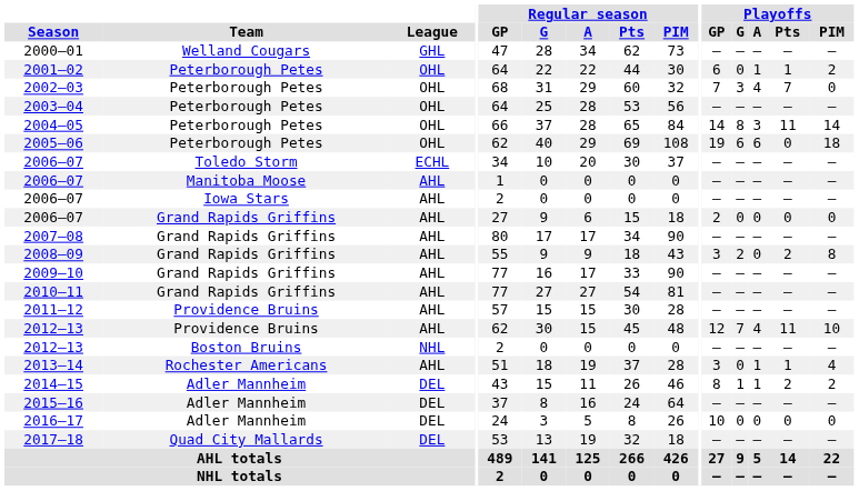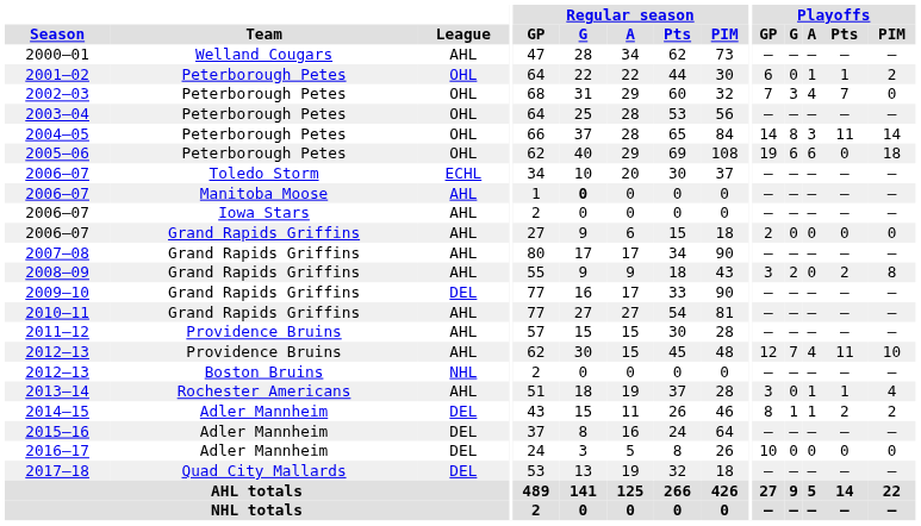 <table border="0" cellpadding="1" cellspacing="0" style="text-align:center; width:60em">
 <tr bgcolor="#e0e0e0">
 <th colspan="3" bgcolor="#ffffff"></th>
 <th rowspan="99" bgcolor="#ffffff"></th>
 <th colspan="5"><a href='#'>Regular season</a></th>
 <th rowspan="99" bgcolor="#ffffff"></th>
 <th colspan="5"><a href='#'>Playoffs</a></th>
 </tr>
 <tr bgcolor="#e0e0e0">
 <th><a href='#'>Season</a></th>
 <th>Team</th>
 <th>League</th>
 <th>GP</th>
 <th><a href='#'>G</a></th>
 <th><a href='#'>A</a></th>
 <th><a href='#'>Pts</a></th>
 <th><a href='#'>PIM</a></th>
 <th>GP</th>
 <th>G</th>
 <th>A</th>
 <th>Pts</th>
 <th>PIM</th>
 </tr>
 <tr>
 <td>2000–01</td>
 <td><a href='#'>Welland Cougars</a></td>
-<td><a href='#'>GHL</a></td>
+<td>AHL</td>
 <td>47</td>
 <td>28</td>
 <td>34</td>
 <td>62</td>
 <td>73</td>
 <td>—</td>
 <td>—</td>
 <td>—</td>
 <td>—</td>
 <td>—</td>
 </tr>
 <tr bgcolor="#f0f0f0">
 <td><a href='#'>2001–02</a></td>
 <td><a href='#'>Peterborough Petes</a></td>
 <td><a href='#'>OHL</a></td>
 <td>64</td>
 <td>22</td>
 <td>22</td>
 <td>44</td>
 <td>30</td>
 <td>6</td>
 <td>0</td>
 <td>1</td>
 <td>1</td>
 <td>2</td>
 </tr>
 <tr>
 <td><a href='#'>2002–03</a></td>
 <td>Peterborough Petes</td>
 <td>OHL</td>
 <td>68</td>
 <td>31</td>
 <td>29</td>
 <td>60</td>
 <td>32</td>
 <td>7</td>
 <td>3</td>
 <td>4</td>
 <td>7</td>
 <td>0</td>
 </tr>
 <tr bgcolor="#f0f0f0">
 <td><a href='#'>2003–04</a></td>
 <td>Peterborough Petes</td>
 <td>OHL</td>
 <td>64</td>
 <td>25</td>
 <td>28</td>
 <td>53</td>
 <td>56</td>
 <td>—</td>
 <td>—</td>
 <td>—</td>
 <td>—</td>
 <td>—</td>
 </tr>
 <tr>
 <td><a href='#'>2004–05</a></td>
 <td>Peterborough Petes</td>
 <td>OHL</td>
 <td>66</td>
 <td>37</td>
 <td>28</td>
 <td>65</td>
 <td>84</td>
 <td>14</td>
 <td>8</td>
 <td>3</td>
 <td>11</td>
 <td>14</td>
 </tr>
 <tr bgcolor="#f0f0f0">
 <td><a href='#'>2005–06</a></td>
 <td>Peterborough Petes</td>
 <td>OHL</td>
 <td>62</td>
 <td>40</td>
 <td>29</td>
 <td>69</td>
 <td>108</td>
 <td>19</td>
 <td>6</td>
 <td>6</td>
 <td>0</td>
 <td>18</td>
 </tr>
 <tr>
 <td><a href='#'>2006–07</a></td>
 <td><a href='#'>Toledo Storm</a></td>
 <td><a href='#'>ECHL</a></td>
 <td>34</td>
 <td>10</td>
 <td>20</td>
 <td>30</td>
 <td>37</td>
 <td>—</td>
 <td>—</td>
 <td>—</td>
 <td>—</td>
 <td>—</td>
 </tr>
 <tr bgcolor="#f0f0f0">
 <td><a href='#'>2006–07</a></td>
 <td><a href='#'>Manitoba Moose</a></td>
 <td><a href='#'>AHL</a></td>
 <td>1</td>
-<td>0</td>
+<td><strong>0</strong></td>
 <td>0</td>
 <td>0</td>
 <td>0</td>
 <td>—</td>
 <td>—</td>
 <td>—</td>
 <td>—</td>
 <td>—</td>
 </tr>
 <tr>
 <td>2006–07</td>
 <td><a href='#'>Iowa Stars</a></td>
 <td>AHL</td>
 <td>2</td>
 <td>0</td>
 <td>0</td>
 <td>0</td>
 <td>0</td>
 <td>—</td>
 <td>—</td>
 <td>—</td>
 <td>—</td>
 <td>—</td>
 </tr>
 <tr bgcolor="#f0f0f0">
 <td>2006–07</td>
 <td><a href='#'>Grand Rapids Griffins</a></td>
 <td>AHL</td>
 <td>27</td>
 <td>9</td>
 <td>6</td>
 <td>15</td>
 <td>18</td>
 <td>2</td>
 <td>0</td>
 <td>0</td>
 <td>0</td>
 <td>0</td>
 </tr>
 <tr>
 <td><a href='#'>2007–08</a></td>
 <td>Grand Rapids Griffins</td>
 <td>AHL</td>
 <td>80</td>
 <td>17</td>
 <td>17</td>
 <td>34</td>
 <td>90</td>
 <td>—</td>
 <td>—</td>
 <td>—</td>
 <td>—</td>
 <td>—</td>
 </tr>
 <tr bgcolor="#f0f0f0">
 <td><a href='#'>2008–09</a></td>
 <td>Grand Rapids Griffins</td>
 <td>AHL</td>
 <td>55</td>
 <td>9</td>
 <td>9</td>
 <td>18</td>
 <td>43</td>
 <td>3</td>
 <td>2</td>
 <td>0</td>
 <td>2</td>
 <td>8</td>
 </tr>
 <tr>
 <td><a href='#'>2009–10</a></td>
 <td>Grand Rapids Griffins</td>
-<td>AHL</td>
+<td><a href='#'>DEL</a></td>
 <td>77</td>
 <td>16</td>
 <td>17</td>
 <td>33</td>
 <td>90</td>
 <td>—</td>
 <td>—</td>
 <td>—</td>
 <td>—</td>
 <td>—</td>
 </tr>
 <tr bgcolor="#f0f0f0">
 <td><a href='#'>2010–11</a></td>
 <td>Grand Rapids Griffins</td>
 <td>AHL</td>
 <td>77</td>
 <td>27</td>
 <td>27</td>
 <td>54</td>
 <td>81</td>
 <td>—</td>
 <td>—</td>
 <td>—</td>
 <td>—</td>
 <td>—</td>
 </tr>
 <tr>
 <td><a href='#'>2011–12</a></td>
 <td><a href='#'>Providence Bruins</a></td>
 <td>AHL</td>
 <td>57</td>
 <td>15</td>
 <td>15</td>
 <td>30</td>
 <td>28</td>
 <td>—</td>
 <td>—</td>
 <td>—</td>
 <td>—</td>
 <td>—</td>
 </tr>
 <tr bgcolor="#f0f0f0">
 <td><a href='#'>2012–13</a></td>
 <td>Providence Bruins</td>
 <td>AHL</td>
 <td>62</td>
 <td>30</td>
 <td>15</td>
 <td>45</td>
 <td>48</td>
 <td>12</td>
 <td>7</td>
 <td>4</td>
 <td>11</td>
 <td>10</td>
 </tr>
 <tr>
 <td><a href='#'>2012–13</a></td>
 <td><a href='#'>Boston Bruins</a></td>
 <td><a href='#'>NHL</a></td>
 <td>2</td>
 <td>0</td>
 <td>0</td>
 <td>0</td>
 <td>0</td>
 <td>—</td>
 <td>—</td>
 <td>—</td>
 <td>—</td>
 <td>—</td>
 </tr>
 <tr bgcolor="#f0f0f0">
 <td><a href='#'>2013–14</a></td>
 <td><a href='#'>Rochester Americans</a></td>
 <td>AHL</td>
 <td>51</td>
 <td>18</td>
 <td>19</td>
 <td>37</td>
 <td>28</td>
 <td>3</td>
 <td>0</td>
 <td>1</td>
 <td>1</td>
 <td>4</td>
 </tr>
 <tr>
 <td><a href='#'>2014–15</a></td>
 <td><a href='#'>Adler Mannheim</a></td>
 <td><a href='#'>DEL</a></td>
 <td>43</td>
 <td>15</td>
 <td>11</td>
 <td>26</td>
 <td>46</td>
 <td>8</td>
 <td>1</td>
 <td>1</td>
 <td>2</td>
 <td>2</td>
 </tr>
 <tr bgcolor="#f0f0f0">
 <td><a href='#'>2015–16</a></td>
 <td>Adler Mannheim</td>
 <td>DEL</td>
 <td>37</td>
 <td>8</td>
 <td>16</td>
 <td>24</td>
 <td>64</td>
 <td>—</td>
 <td>—</td>
 <td>—</td>
 <td>—</td>
 <td>—</td>
 </tr>
 <tr>
 <td><a href='#'>2016–17</a></td>
 <td>Adler Mannheim</td>
 <td>DEL</td>
 <td>24</td>
 <td>3</td>
 <td>5</td>
 <td>8</td>
 <td>26</td>
 <td>10</td>
 <td>0</td>
 <td>0</td>
 <td>0</td>
 <td>0</td>
 </tr>
 <tr bgcolor="#f0f0f0">
 <td><a href='#'>2017–18</a></td>
 <td><a href='#'>Quad City Mallards</a></td>
 <td><a href='#'>DEL</a></td>
 <td>53</td>
 <td>13</td>
 <td>19</td>
 <td>32</td>
 <td>18</td>
 <td>—</td>
 <td>—</td>
 <td>—</td>
 <td>—</td>
 <td>—</td>
 </tr>
 <tr bgcolor="#e0e0e0">
 <th colspan="3">AHL totals</th>
 <th>489</th>
 <th>141</th>
 <th>125</th>
 <th>266</th>
 <th>426</th>
 <th>27</th>
 <th>9</th>
 <th>5</th>
 <th>14</th>
 <th>22</th>
 </tr>
 <tr bgcolor="#e0e0e0">
 <th colspan="3">NHL totals</th>
 <th>2</th>
 <th>0</th>
 <th>0</th>
 <th>0</th>
 <th>0</th>
 <th>—</th>
 <th>—</th>
 <th>—</th>
 <th>—</th>
 <th>—</th>
 </tr>
 </table>
